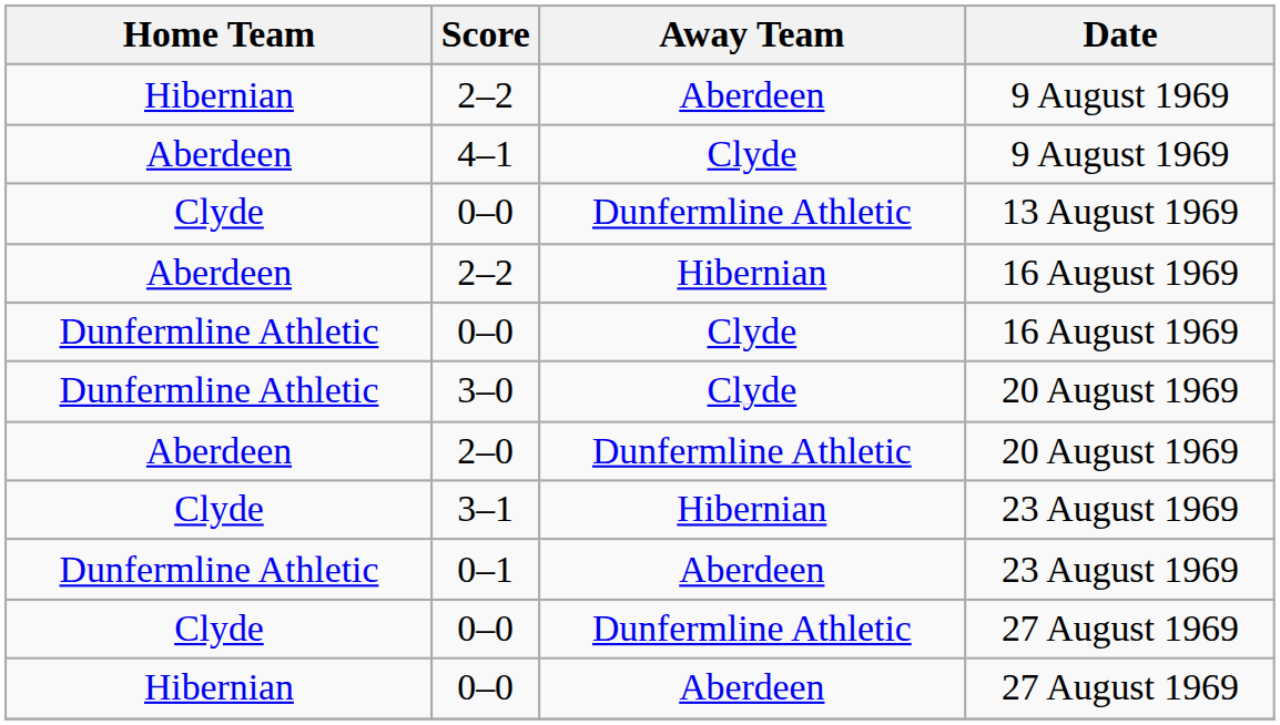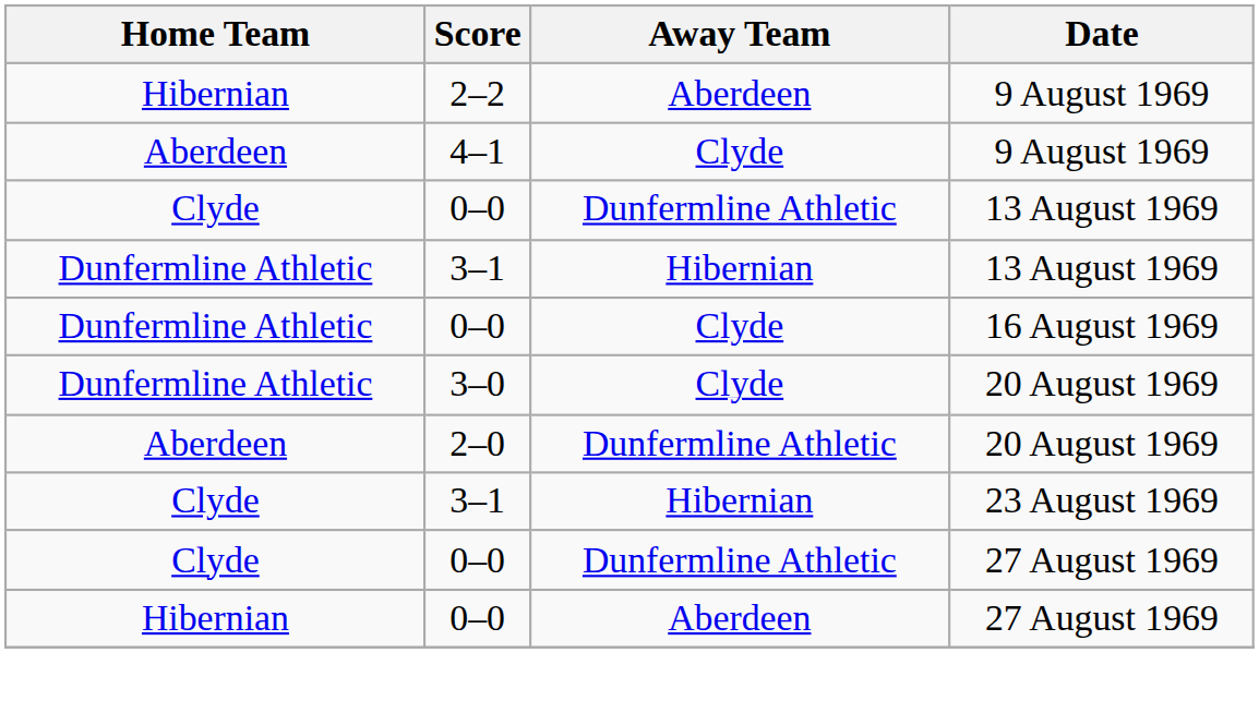 <table class="wikitable" style="text-align:center;">
 <tr>
 <th width=175>Home Team</th>
 <th width=20>Score</th>
 <th width=175>Away Team</th>
 <th width= 125>Date</th>
 </tr>
 <tr>
 <td><a href='#'>Hibernian</a></td>
 <td>2–2</td>
 <td><a href='#'>Aberdeen</a></td>
 <td>9 August 1969</td>
 </tr>
 <tr>
 <td><a href='#'>Aberdeen</a></td>
 <td>4–1</td>
 <td><a href='#'>Clyde</a></td>
 <td>9 August 1969</td>
 </tr>
 <tr>
 <td><a href='#'>Clyde</a></td>
 <td>0–0</td>
 <td><a href='#'>Dunfermline Athletic</a></td>
 <td>13 August 1969</td>
 </tr>
 <tr>
-<td><a href='#'>Aberdeen</a></td>
-<td>2–2</td>
+<td><a href='#'>Dunfermline Athletic</a></td>
+<td>3–1</td>
 <td><a href='#'>Hibernian</a></td>
-<td>16 August 1969</td>
+<td>13 August 1969</td>
 </tr>
 <tr>
 <td><a href='#'>Dunfermline Athletic</a></td>
 <td>0–0</td>
 <td><a href='#'>Clyde</a></td>
 <td>16 August 1969</td>
 </tr>
 <tr>
 <td><a href='#'>Dunfermline Athletic</a></td>
 <td>3–0</td>
 <td><a href='#'>Clyde</a></td>
 <td>20 August 1969</td>
 </tr>
 <tr>
 <td><a href='#'>Aberdeen</a></td>
 <td>2–0</td>
 <td><a href='#'>Dunfermline Athletic</a></td>
 <td>20 August 1969</td>
 </tr>
 <tr>
 <td><a href='#'>Clyde</a></td>
 <td>3–1</td>
 <td><a href='#'>Hibernian</a></td>
 <td>23 August 1969</td>
 </tr>
 <tr>
-<td><a href='#'>Dunfermline Athletic</a></td>
-<td>0–1</td>
-<td><a href='#'>Aberdeen</a></td>
-<td>23 August 1969</td>
-</tr>
-<tr>
 <td><a href='#'>Clyde</a></td>
 <td>0–0</td>
 <td><a href='#'>Dunfermline Athletic</a></td>
 <td>27 August 1969</td>
 </tr>
 <tr>
 <td><a href='#'>Hibernian</a></td>
 <td>0–0</td>
 <td><a href='#'>Aberdeen</a></td>
 <td>27 August 1969</td>
 </tr>
 <tr>
 </tr>
 </table>
